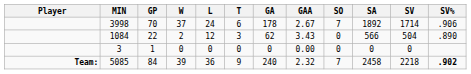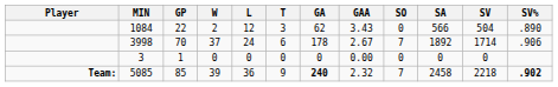 <table class="wikitable sortable" width="60%">
 <tr>
 <th bgcolor="#DDDDFF" width="10%">Player</th>
 <th width="3%" bgcolor="#DDDDFF" title="Minutes played">MIN</th>
 <th width="3%" bgcolor="#DDDDFF" title="Games played in">GP</th>
 <th width="3%" bgcolor="#DDDDFF" title="Wins">W</th>
 <th width="3%" bgcolor="#DDDDFF"title="Losses">L</th>
 <th width="3%" bgcolor="#DDDDFF" title="Ties">T</th>
 <th width="3%" bgcolor="#DDDDFF" title="Goals against">GA</th>
 <th width="3%" bgcolor="#DDDDFF" title="Goals against average">GAA</th>
 <th width="3%" bgcolor="#DDDDFF"title="Shut-outs">SO</th>
 <th width="3%" bgcolor="#DDDDFF" title="Shots against">SA</th>
 <th width="3%" bgcolor="#DDDDFF" title="Shots saved">SV</th>
 <th width="3%" bgcolor="#DDDDFF" title="Save percentage">SV%</th>
 </tr>
 <tr align="center">
 <td align="right"></td>
+<td>1084</td>
+<td>22</td>
+<td>2</td>
+<td>12</td>
+<td>3</td>
+<td>62</td>
+<td>3.43</td>
+<td>0</td>
+<td>566</td>
+<td>504</td>
+<td>.890</td>
+</tr>
+<tr align="center">
+<td align="right"></td>
 <td>3998</td>
 <td>70</td>
 <td>37</td>
 <td>24</td>
 <td>6</td>
 <td>178</td>
 <td>2.67</td>
 <td>7</td>
 <td>1892</td>
 <td>1714</td>
 <td>.906</td>
-</tr>
-<tr align="center">
-<td align="right"></td>
-<td>1084</td>
-<td>22</td>
-<td>2</td>
-<td>12</td>
-<td>3</td>
-<td>62</td>
-<td>3.43</td>
-<td>0</td>
-<td>566</td>
-<td>504</td>
-<td>.890</td>
 </tr>
 <tr align="center">
 <td align="right"></td>
 <td>3</td>
 <td>1</td>
 <td>0</td>
 <td>0</td>
 <td>0</td>
 <td>0</td>
 <td>0.00</td>
 <td>0</td>
 <td>0</td>
 <td>0</td>
 <td></td>
 </tr>
 <tr align="center">
 <td align="right"><strong>Team:</strong></td>
 <td>5085</td>
-<td>84</td>
+<td>85</td>
 <td>39</td>
 <td>36</td>
 <td>9</td>
-<td>240</td>
+<td><strong>240</strong></td>
 <td>2.32</td>
 <td>7</td>
 <td>2458</td>
 <td>2218</td>
 <td><strong>.902</strong></td>
 </tr>
 </table>
